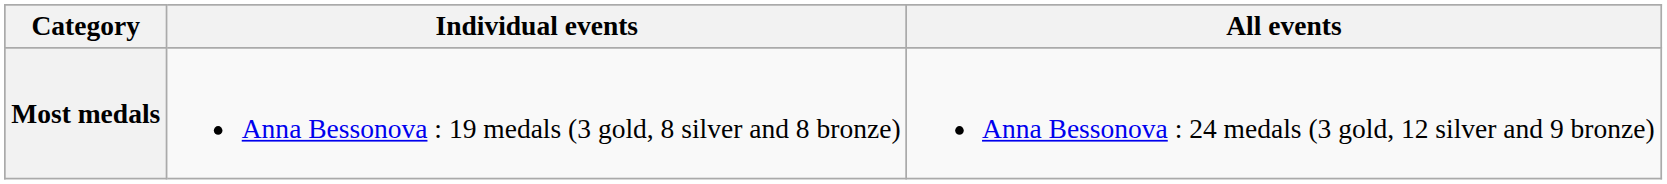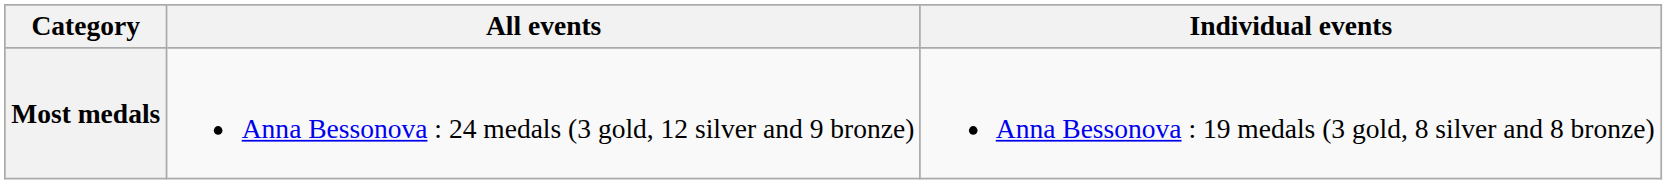 <table class="wikitable">
 <tr>
 <th>Category</th>
+<th>All events</th>
 <th>Individual events</th>
-<th>All events</th>
 </tr>
 <tr>
 <th>Most medals</th>
+<td><br><ul><li> <a href='#'>Anna Bessonova</a> : 24 medals (3 gold, 12 silver and 9 bronze)</li></ul></td>
 <td><br><ul><li> <a href='#'>Anna Bessonova</a> : 19 medals (3 gold, 8 silver and 8 bronze)</li></ul></td>
-<td><br><ul><li> <a href='#'>Anna Bessonova</a> : 24 medals (3 gold, 12 silver and 9 bronze)</li></ul></td>
 </tr>
 </table>
